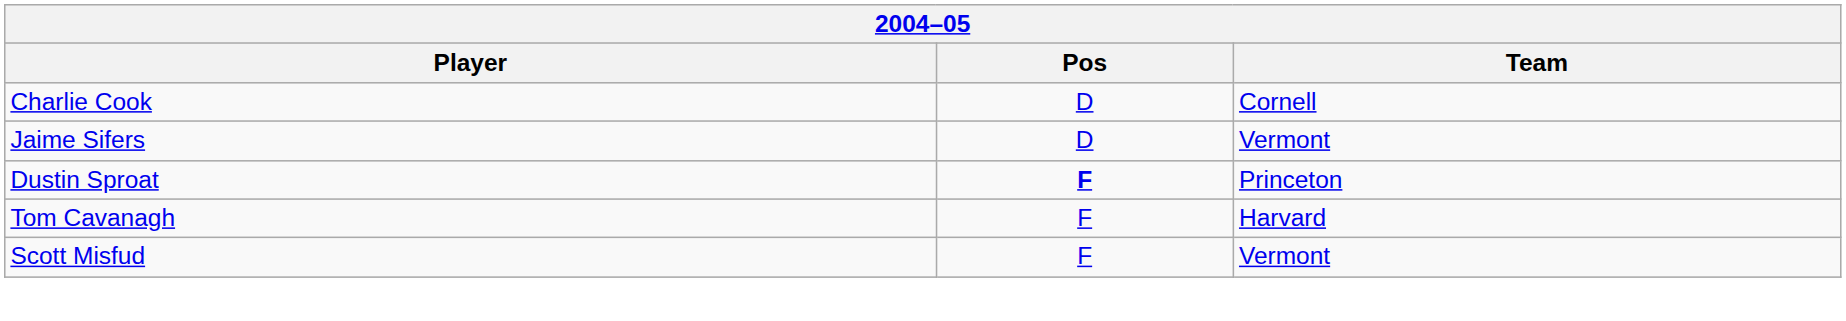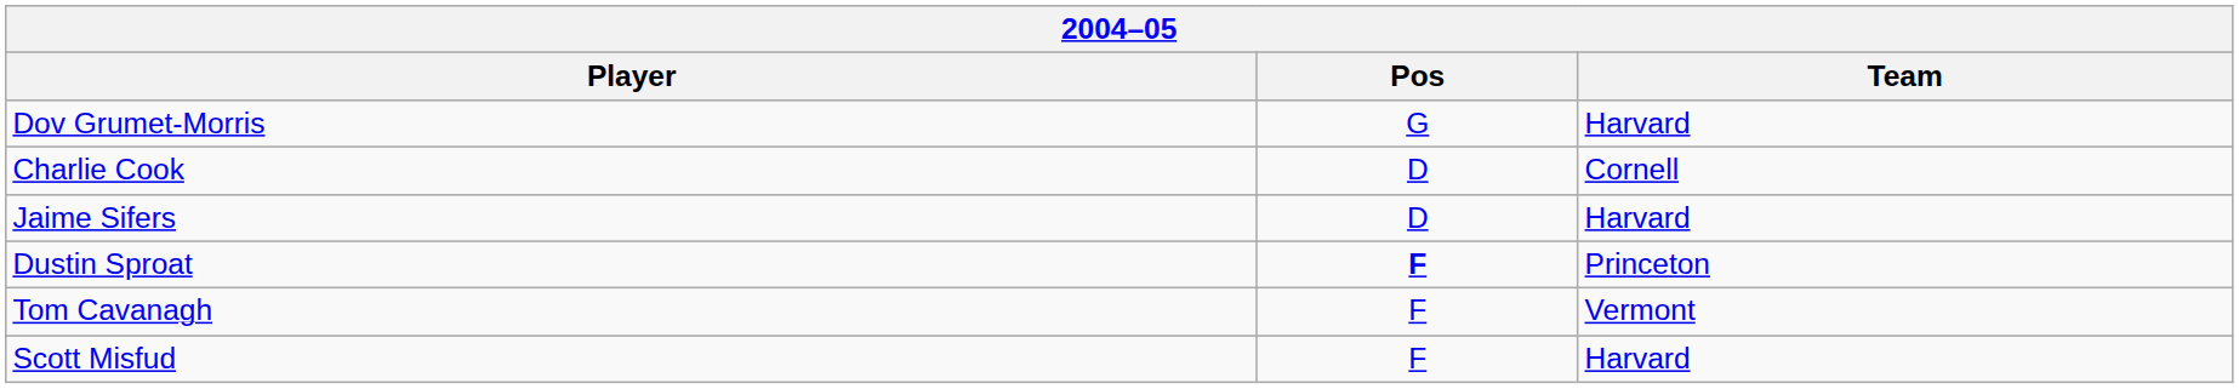 <table class="wikitable" width=95%>
 <tr>
 <th colspan=3><a href='#'>2004–05</a></th>
 </tr>
 <tr>
 <th>Player</th>
 <th>Pos</th>
 <th>Team</th>
 </tr>
 <tr>
+<td><a href='#'>Dov Grumet-Morris</a></td>
+<td align=center><a href='#'>G</a></td>
+<td><a href='#'>Harvard</a></td>
+</tr>
+<tr>
 <td><a href='#'>Charlie Cook</a></td>
 <td align=center><a href='#'>D</a></td>
 <td><a href='#'>Cornell</a></td>
 </tr>
 <tr>
 <td><a href='#'>Jaime Sifers</a></td>
 <td align=center><a href='#'>D</a></td>
-<td><a href='#'>Vermont</a></td>
+<td><a href='#'>Harvard</a></td>
 </tr>
 <tr>
 <td><a href='#'>Dustin Sproat</a></td>
 <td align=center><strong><a href='#'>F</a></strong></td>
 <td><a href='#'>Princeton</a></td>
 </tr>
 <tr>
 <td><a href='#'>Tom Cavanagh</a></td>
 <td align=center><a href='#'>F</a></td>
-<td><a href='#'>Harvard</a></td>
+<td><a href='#'>Vermont</a></td>
 </tr>
 <tr>
 <td><a href='#'>Scott Misfud</a></td>
 <td align=center><a href='#'>F</a></td>
-<td><a href='#'>Vermont</a></td>
+<td><a href='#'>Harvard</a></td>
 </tr>
 </table>
